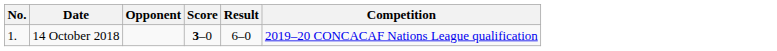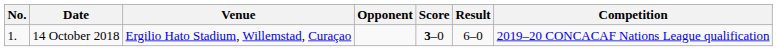 <table class="wikitable" style="font-size:100%;">
 <tr>
 <th>No.</th>
 <th>Date</th>
+<th>Venue</th>
 <th>Opponent</th>
 <th>Score</th>
 <th>Result</th>
 <th>Competition</th>
 </tr>
 <tr>
 <td>1.</td>
 <td>14 October 2018</td>
+<td><a href='#'>Ergilio Hato Stadium</a>, <a href='#'>Willemstad</a>, <a href='#'>Curaçao</a></td>
 <td></td>
 <td align=center><strong>3</strong>–0</td>
 <td align=center>6–0</td>
 <td><a href='#'>2019–20 CONCACAF Nations League qualification</a></td>
 </tr>
 </table>
